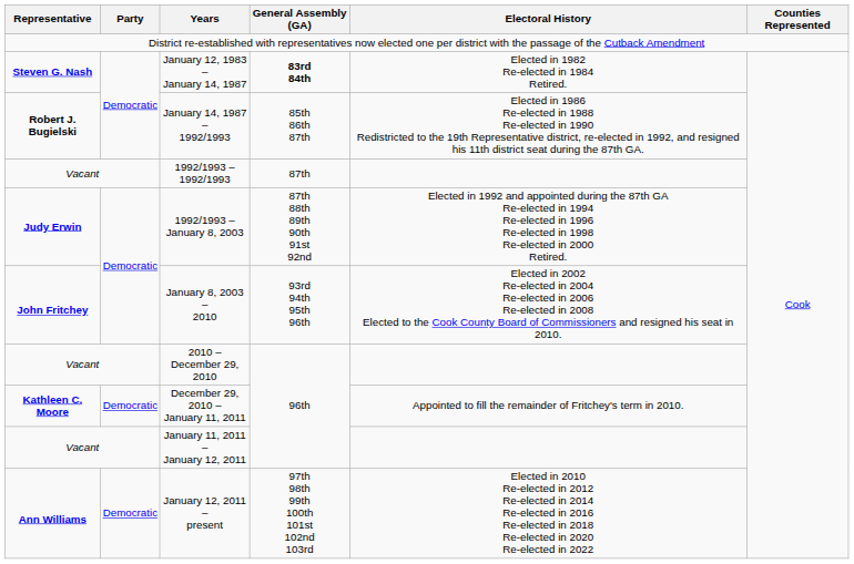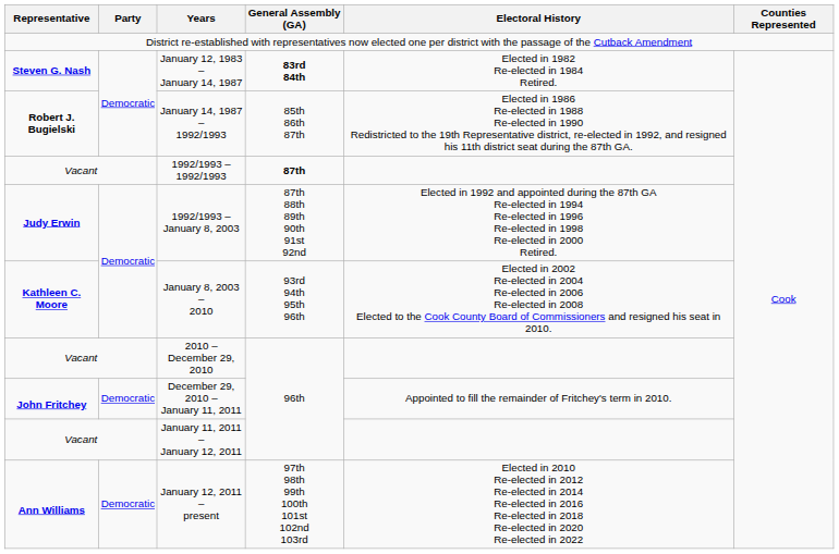 <table class="wikitable" style="text-align:center">
 <tr>
 <th>Representative</th>
 <th>Party</th>
 <th>Years</th>
 <th>General Assembly (GA)</th>
 <th>Electoral History</th>
 <th>Counties Represented</th>
 </tr>
 <tr>
 <td colspan=6>District re-established with representatives now elected one per district with the passage of the <a href='#'>Cutback Amendment</a></td>
 </tr>
 <tr>
 <td><strong><a href='#'>Steven G. Nash</a></strong></td>
 <td rowspan=2 ><a href='#'>Democratic</a></td>
 <td>January 12, 1983 –<br>January 14, 1987</td>
 <td><strong>83rd<br>84th</strong></td>
 <td>Elected in 1982<br>Re-elected in 1984<br>Retired.</td>
 <td rowspan=9><a href='#'>Cook</a></td>
 </tr>
 <tr>
 <td><strong>Robert J. Bugielski</strong></td>
 <td>January 14, 1987 –<br>1992/1993</td>
 <td>85th<br>86th<br>87th</td>
 <td>Elected in 1986<br>Re-elected in 1988<br>Re-elected in 1990<br>Redistricted to the 19th Representative district, re-elected in 1992, and resigned his 11th district seat during the 87th GA.</td>
 </tr>
 <tr>
 <td colspan=2><em>Vacant</em></td>
 <td>1992/1993 –<br>1992/1993</td>
-<td>87th</td>
+<td><strong>87th</strong></td>
 </tr>
 <tr>
 <td><strong><a href='#'>Judy Erwin</a></strong></td>
 <td rowspan=2 ><a href='#'>Democratic</a></td>
 <td>1992/1993 –<br>January 8, 2003</td>
 <td>87th<br>88th<br>89th<br>90th<br>91st<br>92nd</td>
 <td>Elected in 1992 and appointed during the 87th GA<br>Re-elected in 1994<br>Re-elected in 1996<br>Re-elected in 1998<br>Re-elected in 2000<br>Retired.</td>
 </tr>
 <tr>
-<td><br><strong><a href='#'>John Fritchey</a></strong></td>
+<td><strong><a href='#'>Kathleen C. Moore</a></strong></td>
 <td>January 8, 2003 –<br>2010</td>
 <td>93rd<br>94th<br>95th<br>96th</td>
 <td>Elected in 2002<br>Re-elected in 2004<br>Re-elected in 2006<br>Re-elected in 2008<br>Elected to the <a href='#'>Cook County Board of Commissioners</a> and resigned his seat in 2010.</td>
 </tr>
 <tr>
 <td colspan=2><em>Vacant</em></td>
 <td>2010 –<br>December 29, 2010</td>
 <td rowspan=3>96th</td>
 </tr>
 <tr>
-<td><strong><a href='#'>Kathleen C. Moore</a></strong></td>
+<td><br><strong><a href='#'>John Fritchey</a></strong></td>
 <td><a href='#'>Democratic</a></td>
 <td>December 29, 2010 –<br>January 11, 2011</td>
 <td>Appointed to fill the remainder of Fritchey's term in 2010.</td>
 </tr>
 <tr>
 <td colspan=2><em>Vacant</em></td>
 <td>January 11, 2011 –<br>January 12, 2011</td>
 </tr>
 <tr>
 <td><br><strong><a href='#'>Ann Williams</a></strong></td>
 <td><a href='#'>Democratic</a></td>
 <td>January 12, 2011 –<br>present</td>
 <td>97th<br>98th<br>99th<br>100th<br>101st<br>102nd<br>103rd</td>
 <td>Elected in 2010<br>Re-elected in 2012<br>Re-elected in 2014<br>Re-elected in 2016<br>Re-elected in 2018<br>Re-elected in 2020<br>Re-elected in 2022</td>
 </tr>
 </table>
